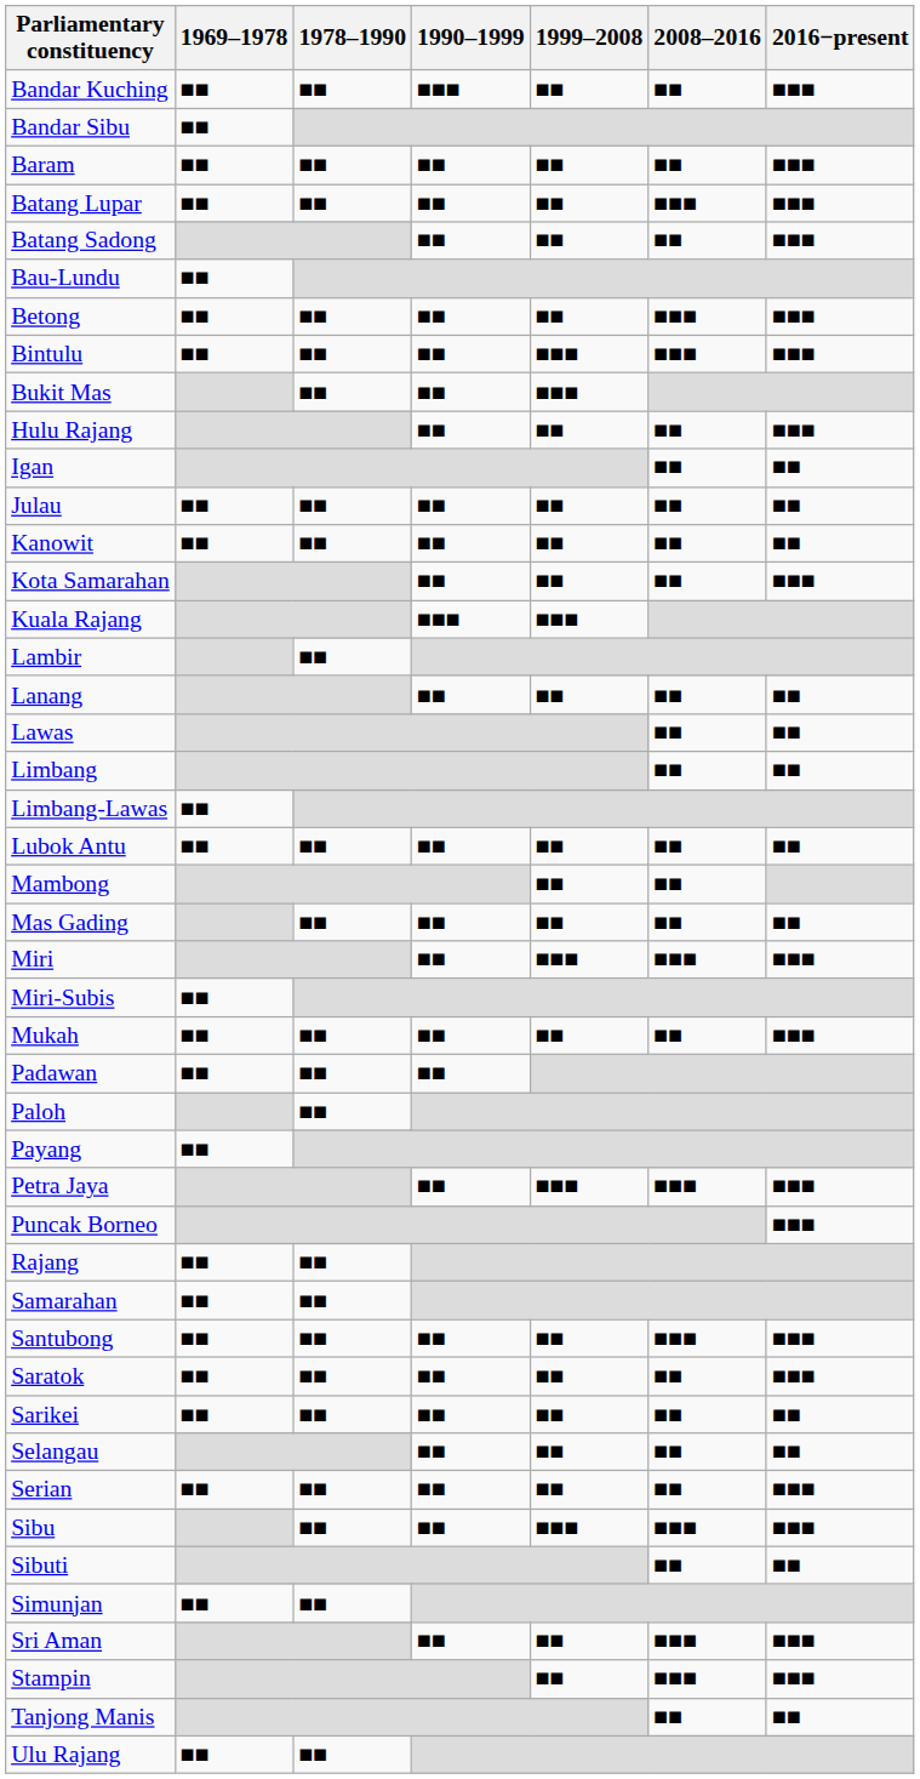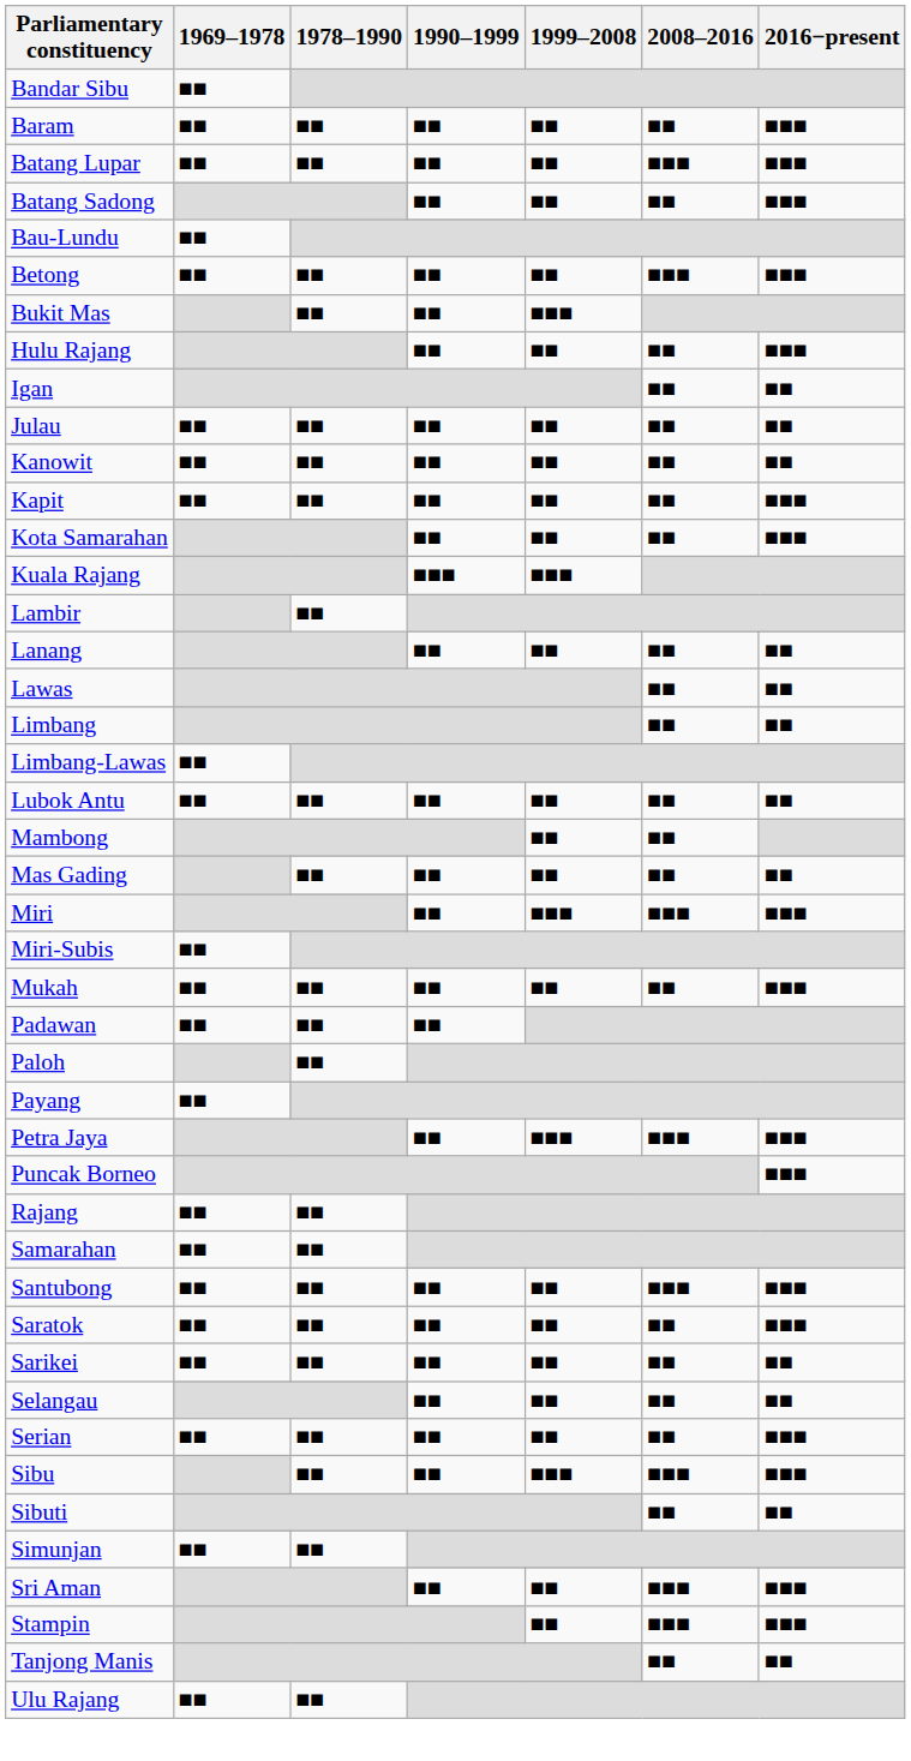 <table class=wikitable>
 <tr>
 <th>Parliamentary<br>constituency</th>
 <th>1969–1978</th>
 <th>1978–1990</th>
 <th>1990–1999</th>
 <th>1999–2008</th>
 <th>2008–2016</th>
 <th>2016−present</th>
-</tr>
-<tr>
-<td><a href='#'>Bandar Kuching</a></td>
-<td>■■</td>
-<td>■■</td>
-<td>■■■</td>
-<td>■■</td>
-<td>■■</td>
-<td>■■■</td>
 </tr>
 <tr>
 <td><a href='#'>Bandar Sibu</a></td>
 <td>■■</td>
 <td colspan=5 bgcolor=dcdcdc></td>
 </tr>
 <tr>
 <td><a href='#'>Baram</a></td>
 <td>■■</td>
 <td>■■</td>
 <td>■■</td>
 <td>■■</td>
 <td>■■</td>
 <td>■■■</td>
 </tr>
 <tr>
 <td><a href='#'>Batang Lupar</a></td>
 <td>■■</td>
 <td>■■</td>
 <td>■■</td>
 <td>■■</td>
 <td>■■■</td>
 <td>■■■</td>
 </tr>
 <tr>
 <td><a href='#'>Batang Sadong</a></td>
 <td colspan="2" bgcolor="dcdcdc"></td>
 <td>■■</td>
 <td>■■</td>
 <td>■■</td>
 <td>■■■</td>
 </tr>
 <tr>
 <td><a href='#'>Bau-Lundu</a></td>
 <td>■■</td>
 <td colspan=5 bgcolor=dcdcdc></td>
 </tr>
 <tr>
 <td><a href='#'>Betong</a></td>
 <td>■■</td>
 <td>■■</td>
 <td>■■</td>
 <td>■■</td>
 <td>■■■</td>
 <td>■■■</td>
 </tr>
 <tr>
-<td><a href='#'>Bintulu</a></td>
-<td>■■</td>
-<td>■■</td>
-<td>■■</td>
-<td>■■■</td>
-<td>■■■</td>
-<td>■■■</td>
-</tr>
-<tr>
 <td><a href='#'>Bukit Mas</a></td>
 <td bgcolor="dcdcdc"></td>
 <td>■■</td>
 <td>■■</td>
 <td>■■■</td>
 <td colspan=2 bgcolor=dcdcdc></td>
 </tr>
 <tr>
 <td><a href='#'>Hulu Rajang</a></td>
 <td colspan="2" bgcolor="dcdcdc"></td>
 <td>■■</td>
 <td>■■</td>
 <td>■■</td>
 <td>■■■</td>
 </tr>
 <tr>
 <td><a href='#'>Igan</a></td>
 <td colspan="4" bgcolor="dcdcdc"></td>
 <td>■■</td>
 <td>■■</td>
 </tr>
 <tr>
 <td><a href='#'>Julau</a></td>
 <td>■■</td>
 <td>■■</td>
 <td>■■</td>
 <td>■■</td>
 <td>■■</td>
 <td>■■</td>
 </tr>
 <tr>
 <td><a href='#'>Kanowit</a></td>
 <td>■■</td>
 <td>■■</td>
 <td>■■</td>
 <td>■■</td>
 <td>■■</td>
 <td>■■</td>
+</tr>
+<tr>
+<td><a href='#'>Kapit</a></td>
+<td>■■</td>
+<td>■■</td>
+<td>■■</td>
+<td>■■</td>
+<td>■■</td>
+<td>■■■</td>
 </tr>
 <tr>
 <td><a href='#'>Kota Samarahan</a></td>
 <td colspan="2" bgcolor="dcdcdc"></td>
 <td>■■</td>
 <td>■■</td>
 <td>■■</td>
 <td>■■■</td>
 </tr>
 <tr>
 <td><a href='#'>Kuala Rajang</a></td>
 <td colspan="2" bgcolor="dcdcdc"></td>
 <td>■■■</td>
 <td>■■■</td>
 <td colspan=2 bgcolor=dcdcdc></td>
 </tr>
 <tr>
 <td><a href='#'>Lambir</a></td>
 <td bgcolor="dcdcdc"></td>
 <td>■■</td>
 <td colspan=4 bgcolor=dcdcdc></td>
 </tr>
 <tr>
 <td><a href='#'>Lanang</a></td>
 <td colspan="2" bgcolor="dcdcdc"></td>
 <td>■■</td>
 <td>■■</td>
 <td>■■</td>
 <td>■■</td>
 </tr>
 <tr>
 <td><a href='#'>Lawas</a></td>
 <td colspan="4" bgcolor="dcdcdc"></td>
 <td>■■</td>
 <td>■■</td>
 </tr>
 <tr>
 <td><a href='#'>Limbang</a></td>
 <td colspan="4" bgcolor="dcdcdc"></td>
 <td>■■</td>
 <td>■■</td>
 </tr>
 <tr>
 <td><a href='#'>Limbang-Lawas</a></td>
 <td>■■</td>
 <td colspan=5 bgcolor=dcdcdc></td>
 </tr>
 <tr>
 <td><a href='#'>Lubok Antu</a></td>
 <td>■■</td>
 <td>■■</td>
 <td>■■</td>
 <td>■■</td>
 <td>■■</td>
 <td>■■</td>
 </tr>
 <tr>
 <td><a href='#'>Mambong</a></td>
 <td colspan="3" bgcolor="dcdcdc"></td>
 <td>■■</td>
 <td>■■</td>
 <td bgcolor=dcdcdc></td>
 </tr>
 <tr>
 <td><a href='#'>Mas Gading</a></td>
 <td bgcolor="dcdcdc"></td>
 <td>■■</td>
 <td>■■</td>
 <td>■■</td>
 <td>■■</td>
 <td>■■</td>
 </tr>
 <tr>
 <td><a href='#'>Miri</a></td>
 <td colspan="2" bgcolor="dcdcdc"></td>
 <td>■■</td>
 <td>■■■</td>
 <td>■■■</td>
 <td>■■■</td>
 </tr>
 <tr>
 <td><a href='#'>Miri-Subis</a></td>
 <td>■■</td>
 <td colspan=5 bgcolor=dcdcdc></td>
 </tr>
 <tr>
 <td><a href='#'>Mukah</a></td>
 <td>■■</td>
 <td>■■</td>
 <td>■■</td>
 <td>■■</td>
 <td>■■</td>
 <td>■■■</td>
 </tr>
 <tr>
 <td><a href='#'>Padawan</a></td>
 <td>■■</td>
 <td>■■</td>
 <td>■■</td>
 <td colspan=3 bgcolor=dcdcdc></td>
 </tr>
 <tr>
 <td><a href='#'>Paloh</a></td>
 <td bgcolor="dcdcdc"></td>
 <td>■■</td>
 <td colspan=4 bgcolor=dcdcdc></td>
 </tr>
 <tr>
 <td><a href='#'>Payang</a></td>
 <td>■■</td>
 <td colspan=5 bgcolor=dcdcdc></td>
 </tr>
 <tr>
 <td><a href='#'>Petra Jaya</a></td>
 <td colspan="2" bgcolor="dcdcdc"></td>
 <td>■■</td>
 <td>■■■</td>
 <td>■■■</td>
 <td>■■■</td>
 </tr>
 <tr>
 <td><a href='#'>Puncak Borneo</a></td>
 <td colspan="5" bgcolor="dcdcdc"></td>
 <td>■■■</td>
 </tr>
 <tr>
 <td><a href='#'>Rajang</a></td>
 <td>■■</td>
 <td>■■</td>
 <td colspan=4 bgcolor=dcdcdc></td>
 </tr>
 <tr>
 <td><a href='#'>Samarahan</a></td>
 <td>■■</td>
 <td>■■</td>
 <td colspan=4 bgcolor=dcdcdc></td>
 </tr>
 <tr>
 <td><a href='#'>Santubong</a></td>
 <td>■■</td>
 <td>■■</td>
 <td>■■</td>
 <td>■■</td>
 <td>■■■</td>
 <td>■■■</td>
 </tr>
 <tr>
 <td><a href='#'>Saratok</a></td>
 <td>■■</td>
 <td>■■</td>
 <td>■■</td>
 <td>■■</td>
 <td>■■</td>
 <td>■■■</td>
 </tr>
 <tr>
 <td><a href='#'>Sarikei</a></td>
 <td>■■</td>
 <td>■■</td>
 <td>■■</td>
 <td>■■</td>
 <td>■■</td>
 <td>■■</td>
 </tr>
 <tr>
 <td><a href='#'>Selangau</a></td>
 <td colspan="2" bgcolor="dcdcdc"></td>
 <td>■■</td>
 <td>■■</td>
 <td>■■</td>
 <td>■■</td>
 </tr>
 <tr>
 <td><a href='#'>Serian</a></td>
 <td>■■</td>
 <td>■■</td>
 <td>■■</td>
 <td>■■</td>
 <td>■■</td>
 <td>■■■</td>
 </tr>
 <tr>
 <td><a href='#'>Sibu</a></td>
 <td bgcolor="dcdcdc"></td>
 <td>■■</td>
 <td>■■</td>
 <td>■■■</td>
 <td>■■■</td>
 <td>■■■</td>
 </tr>
 <tr>
 <td><a href='#'>Sibuti</a></td>
 <td colspan="4" bgcolor="dcdcdc"></td>
 <td>■■</td>
 <td>■■</td>
 </tr>
 <tr>
 <td><a href='#'>Simunjan</a></td>
 <td>■■</td>
 <td>■■</td>
 <td colspan=4 bgcolor=dcdcdc></td>
 </tr>
 <tr>
 <td><a href='#'>Sri Aman</a></td>
 <td colspan="2" bgcolor="dcdcdc"></td>
 <td>■■</td>
 <td>■■</td>
 <td>■■■</td>
 <td>■■■</td>
 </tr>
 <tr>
 <td><a href='#'>Stampin</a></td>
 <td colspan="3" bgcolor="dcdcdc"></td>
 <td>■■</td>
 <td>■■■</td>
 <td>■■■</td>
 </tr>
 <tr>
 <td><a href='#'>Tanjong Manis</a></td>
 <td colspan="4" bgcolor="dcdcdc"></td>
 <td>■■</td>
 <td>■■</td>
 </tr>
 <tr>
 <td><a href='#'>Ulu Rajang</a></td>
 <td>■■</td>
 <td>■■</td>
 <td colspan=4 bgcolor=dcdcdc></td>
 </tr>
 </table>
